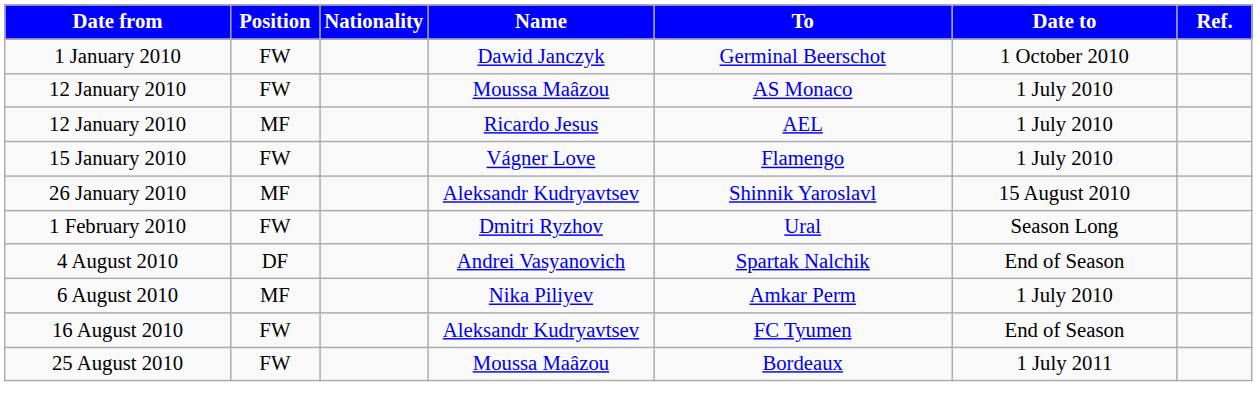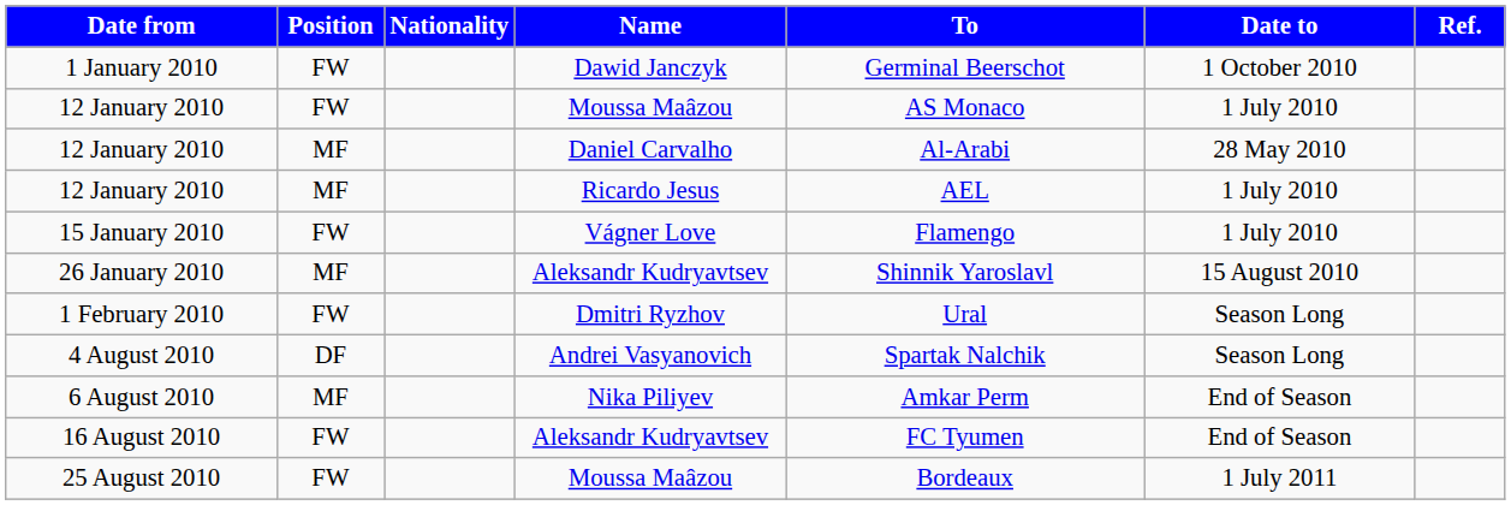 <table class="wikitable" style="text-align:center; font-size:90%; ">
 <tr>
 <th style="background:#00f; color:white; width:150px;">Date from</th>
 <th style="background:#00f; color:white; width:55px;">Position</th>
 <th style="background:#00f; color:white; width:55px;">Nationality</th>
 <th style="background:#00f; color:white; width:150px;">Name</th>
 <th style="background:#00f; color:white; width:200px;">To</th>
 <th style="background:#00f; color:white; width:150px;">Date to</th>
 <th style="background:#00f; color:white; width:45px;">Ref.</th>
 </tr>
 <tr>
 <td>1 January 2010</td>
 <td>FW</td>
 <td></td>
 <td><a href='#'>Dawid Janczyk</a></td>
 <td><a href='#'>Germinal Beerschot</a></td>
 <td>1 October 2010</td>
 <td></td>
 </tr>
 <tr>
 <td>12 January 2010</td>
 <td>FW</td>
 <td></td>
 <td><a href='#'>Moussa Maâzou</a></td>
 <td><a href='#'>AS Monaco</a></td>
 <td>1 July 2010</td>
+<td></td>
+</tr>
+<tr>
+<td>12 January 2010</td>
+<td>MF</td>
+<td></td>
+<td><a href='#'>Daniel Carvalho</a></td>
+<td><a href='#'>Al-Arabi</a></td>
+<td>28 May 2010</td>
 <td></td>
 </tr>
 <tr>
 <td>12 January 2010</td>
 <td>MF</td>
 <td></td>
 <td><a href='#'>Ricardo Jesus</a></td>
 <td><a href='#'>AEL</a></td>
 <td>1 July 2010</td>
 <td></td>
 </tr>
 <tr>
 <td>15 January 2010</td>
 <td>FW</td>
 <td></td>
 <td><a href='#'>Vágner Love</a></td>
 <td><a href='#'>Flamengo</a></td>
 <td>1 July 2010</td>
 <td></td>
 </tr>
 <tr>
 <td>26 January 2010</td>
 <td>MF</td>
 <td></td>
 <td><a href='#'>Aleksandr Kudryavtsev</a></td>
 <td><a href='#'>Shinnik Yaroslavl</a></td>
 <td>15 August 2010</td>
 <td></td>
 </tr>
 <tr>
 <td>1 February 2010</td>
 <td>FW</td>
 <td></td>
 <td><a href='#'>Dmitri Ryzhov</a></td>
 <td><a href='#'>Ural</a></td>
 <td>Season Long</td>
 <td></td>
 </tr>
 <tr>
 <td>4 August 2010</td>
 <td>DF</td>
 <td></td>
 <td><a href='#'>Andrei Vasyanovich</a></td>
 <td><a href='#'>Spartak Nalchik</a></td>
-<td>End of Season</td>
+<td>Season Long</td>
 <td></td>
 </tr>
 <tr>
 <td>6 August 2010</td>
 <td>MF</td>
 <td></td>
 <td><a href='#'>Nika Piliyev</a></td>
 <td><a href='#'>Amkar Perm</a></td>
-<td>1 July 2010</td>
+<td>End of Season</td>
 <td></td>
 </tr>
 <tr>
 <td>16 August 2010</td>
 <td>FW</td>
 <td></td>
 <td><a href='#'>Aleksandr Kudryavtsev</a></td>
 <td><a href='#'>FC Tyumen</a></td>
 <td>End of Season</td>
 <td></td>
 </tr>
 <tr>
 <td>25 August 2010</td>
 <td>FW</td>
 <td></td>
 <td><a href='#'>Moussa Maâzou</a></td>
 <td><a href='#'>Bordeaux</a></td>
 <td>1 July 2011</td>
 <td></td>
 </tr>
 </table>
